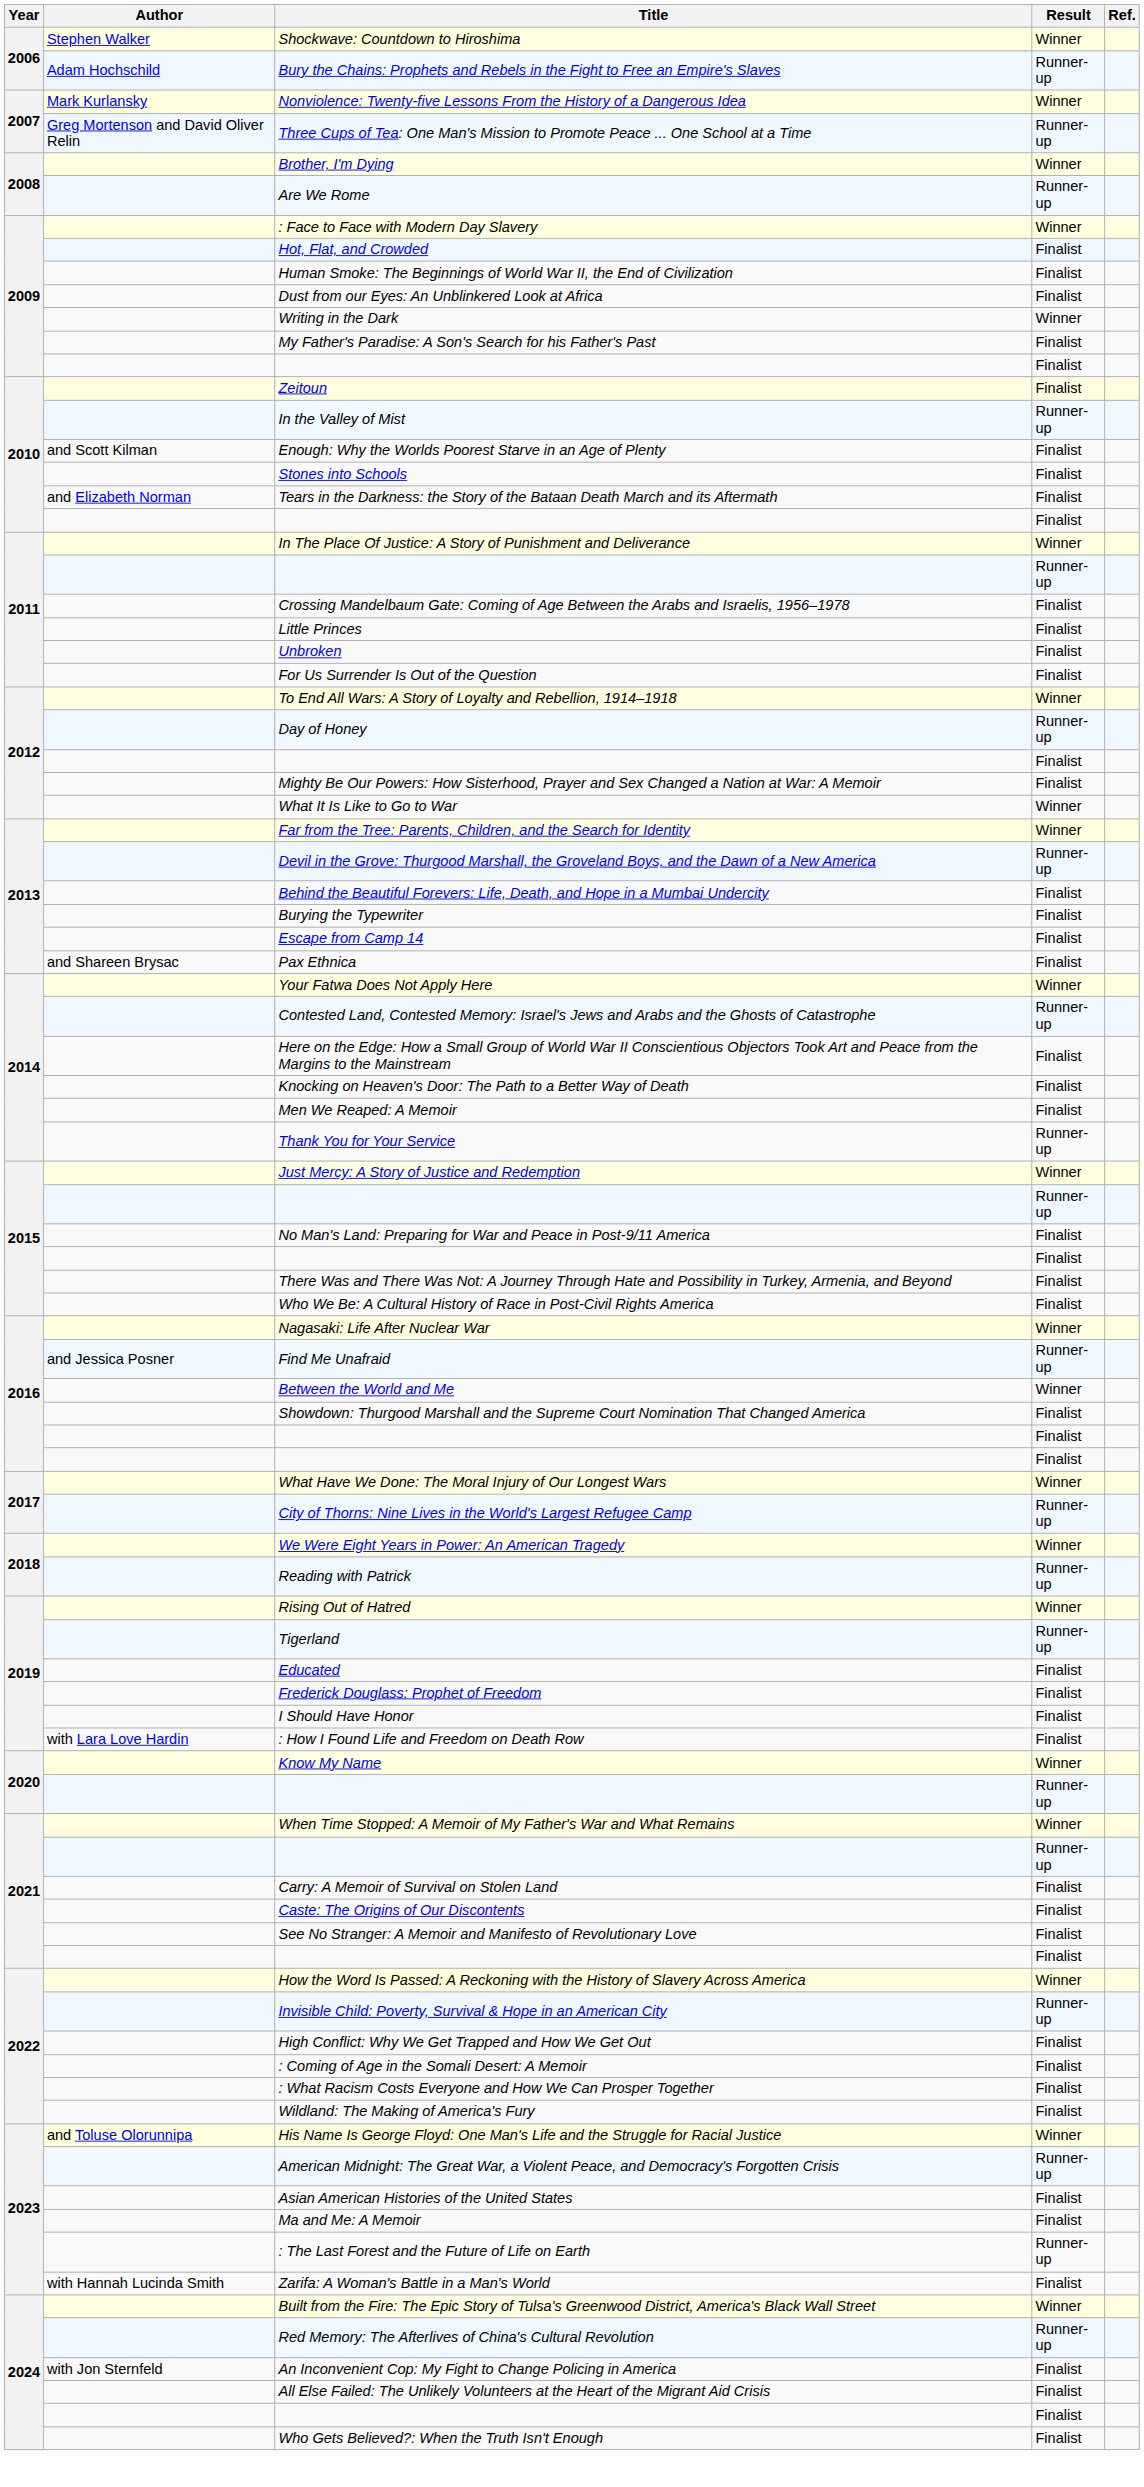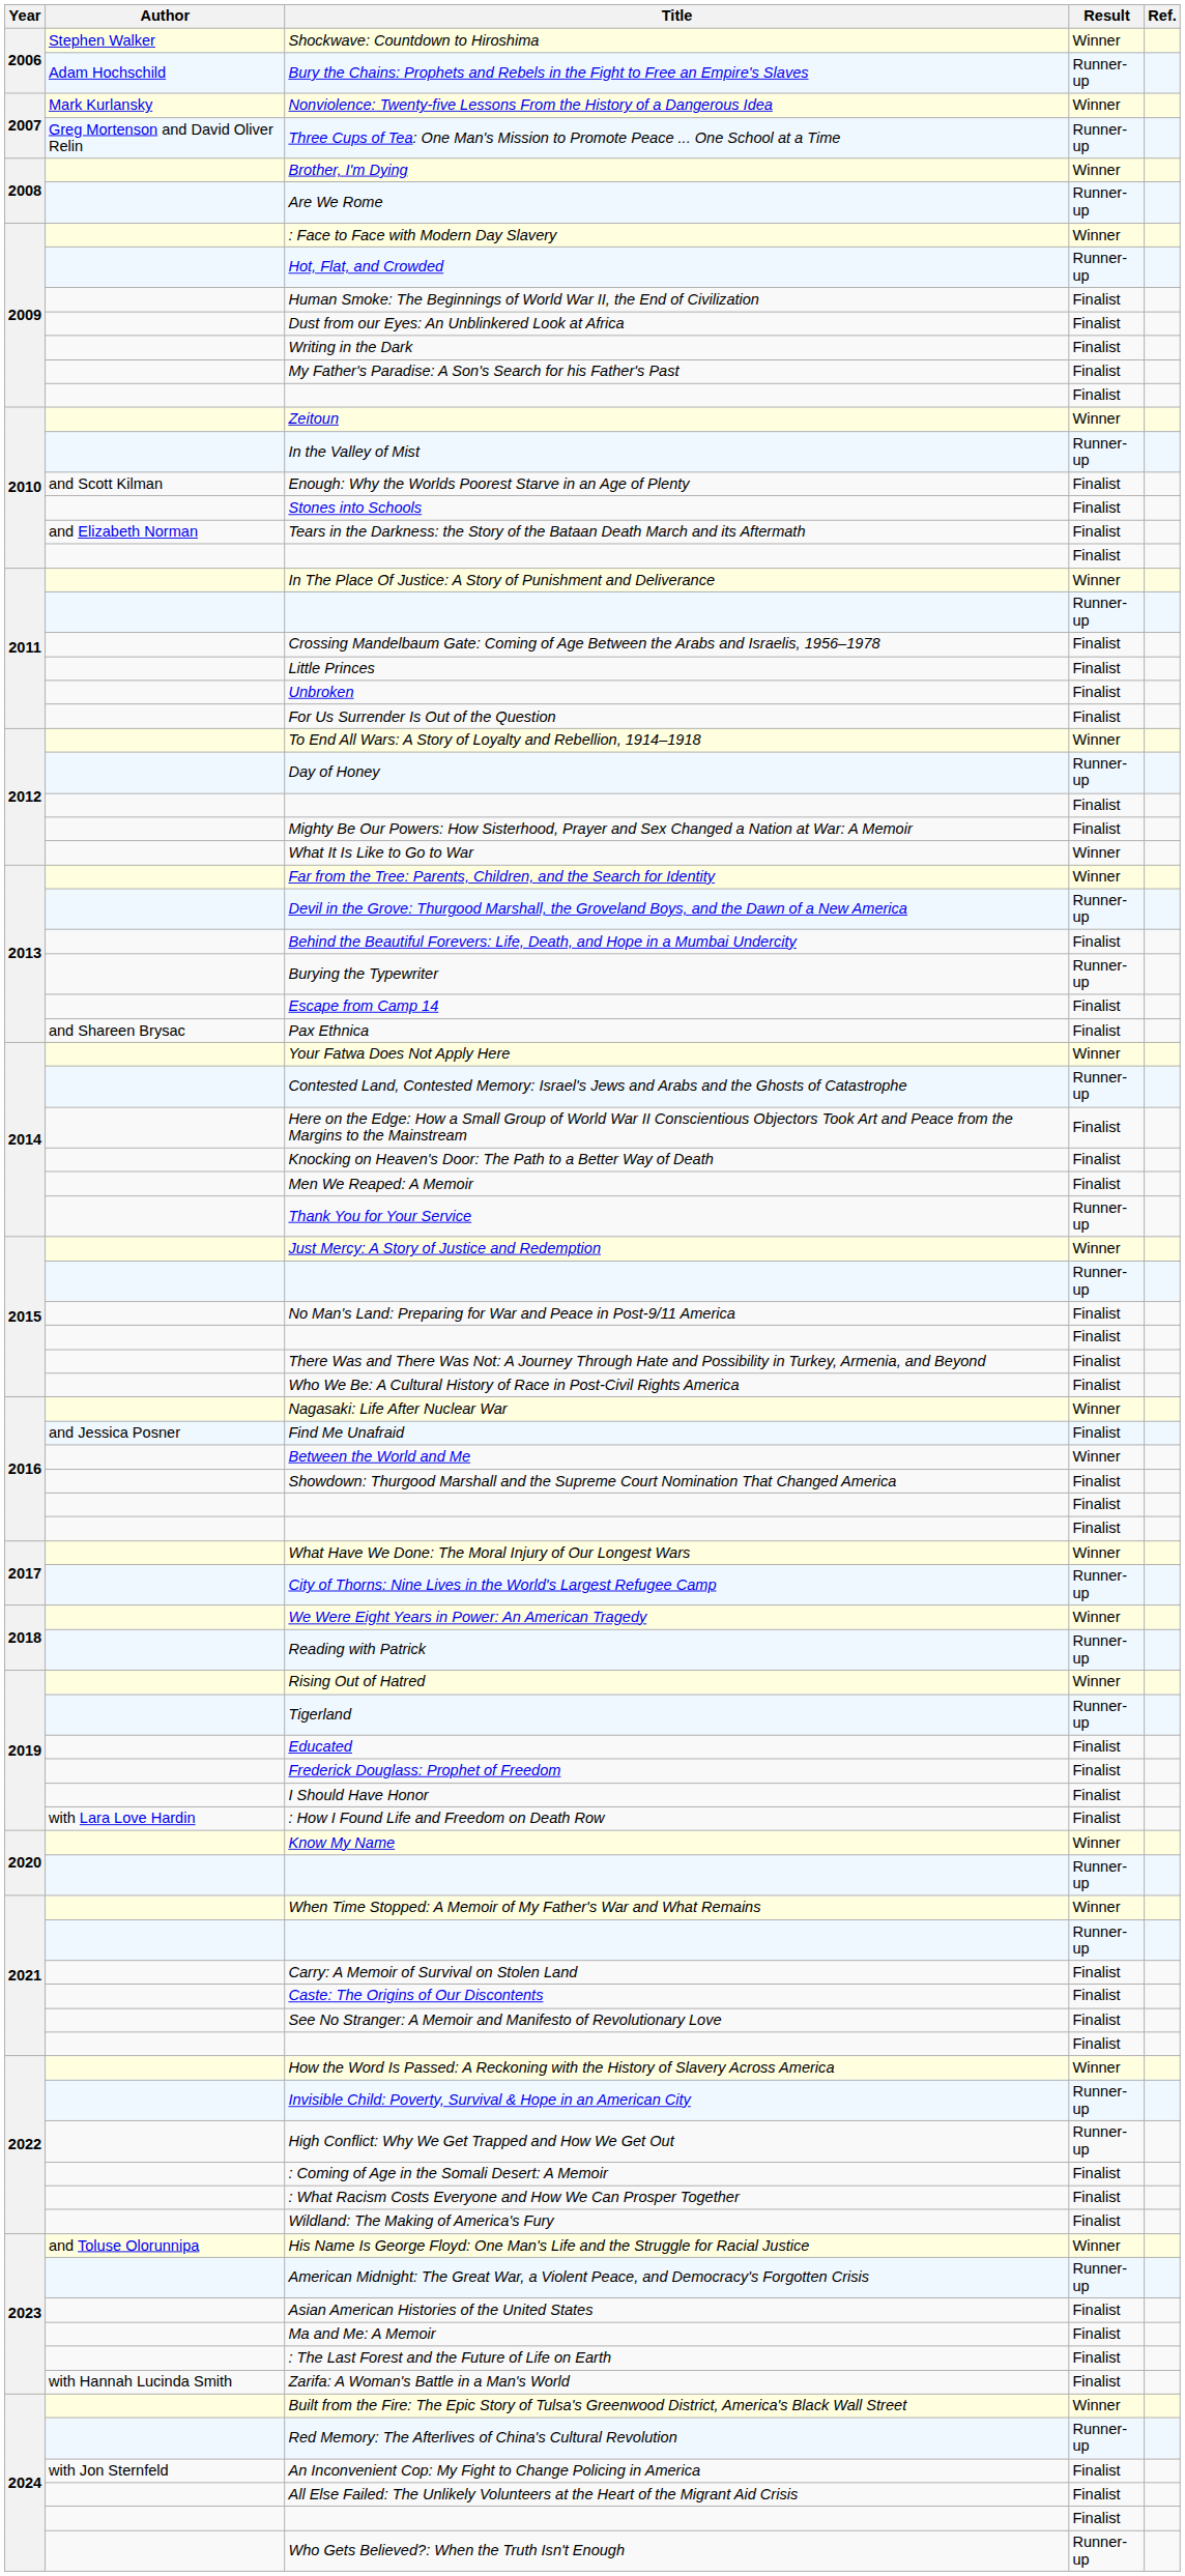 <table class="wikitable sortable mw-collapsible">
 <tr>
 <th>Year</th>
 <th>Author</th>
 <th>Title</th>
 <th>Result</th>
 <th>Ref.</th>
 </tr>
 <tr style="background:lightyellow">
 <th rowspan="2">2006</th>
 <td><a href='#'>Stephen Walker</a></td>
 <td><em>Shockwave: Countdown to Hiroshima</em></td>
 <td>Winner</td>
 <td></td>
 </tr>
 <tr style="background:aliceblue;">
 <td><a href='#'>Adam Hochschild</a></td>
 <td><em><a href='#'>Bury the Chains: Prophets and Rebels in the Fight to Free an Empire's Slaves</a></em></td>
 <td>Runner-up</td>
 <td></td>
 </tr>
 <tr style="background:lightyellow">
 <th rowspan="2">2007</th>
 <td><a href='#'>Mark Kurlansky</a></td>
 <td><em><a href='#'>Nonviolence: Twenty-five Lessons From the History of a Dangerous Idea</a></em></td>
 <td>Winner</td>
 <td></td>
 </tr>
 <tr style="background:aliceblue;">
 <td><a href='#'>Greg Mortenson</a> and David Oliver Relin</td>
 <td><em><a href='#'>Three Cups of Tea</a>: One Man's Mission to Promote Peace ... One School at a Time</em></td>
 <td>Runner-up</td>
 <td></td>
 </tr>
 <tr style="background:lightyellow">
 <th rowspan="2">2008</th>
 <td></td>
 <td><em><a href='#'>Brother, I'm Dying</a></em></td>
 <td>Winner</td>
 <td></td>
 </tr>
 <tr style="background:aliceblue;">
 <td></td>
 <td><em>Are We Rome</em></td>
 <td>Runner-up</td>
 <td></td>
 </tr>
 <tr style="background:lightyellow">
 <th rowspan="7">2009</th>
 <td></td>
 <td><em>: Face to Face with Modern Day Slavery</em></td>
 <td>Winner</td>
 <td></td>
 </tr>
 <tr style="background:aliceblue;">
 <td></td>
 <td><em><a href='#'>Hot, Flat, and Crowded</a></em></td>
-<td>Finalist</td>
+<td>Runner-up</td>
 <td></td>
 </tr>
 <tr>
 <td></td>
 <td><em>Human Smoke: The Beginnings of World War II, the End of Civilization</em></td>
 <td>Finalist</td>
 <td></td>
 </tr>
 <tr>
 <td></td>
 <td><em>Dust from our Eyes: An Unblinkered Look at Africa</em></td>
 <td>Finalist</td>
 <td></td>
 </tr>
 <tr>
 <td></td>
 <td><em>Writing in the Dark</em></td>
-<td>Winner</td>
+<td>Finalist</td>
 <td></td>
 </tr>
 <tr>
 <td></td>
 <td><em>My Father's Paradise: A Son's Search for his Father's Past</em></td>
 <td>Finalist</td>
 <td></td>
 </tr>
 <tr>
 <td></td>
 <td><em></em></td>
 <td>Finalist</td>
 <td></td>
 </tr>
 <tr style="background:lightyellow">
 <th rowspan="6">2010</th>
 <td></td>
 <td><em><a href='#'>Zeitoun</a></em></td>
-<td>Finalist</td>
+<td>Winner</td>
 <td></td>
 </tr>
 <tr style="background:aliceblue;">
 <td></td>
 <td><em>In the Valley of Mist</em></td>
 <td>Runner-up</td>
 <td></td>
 </tr>
 <tr>
 <td>and Scott Kilman</td>
 <td><em>Enough: Why the Worlds Poorest Starve in an Age of Plenty</em></td>
 <td>Finalist</td>
 <td></td>
 </tr>
 <tr>
 <td></td>
 <td><em><a href='#'>Stones into Schools</a></em></td>
 <td>Finalist</td>
 <td></td>
 </tr>
 <tr>
 <td> and <a href='#'>Elizabeth Norman</a></td>
 <td><em>Tears in the Darkness: the Story of the Bataan Death March and its Aftermath</em></td>
 <td>Finalist</td>
 <td></td>
 </tr>
 <tr>
 <td></td>
 <td><em></em></td>
 <td>Finalist</td>
 <td></td>
 </tr>
 <tr style="background:lightyellow">
 <th rowspan="6">2011</th>
 <td></td>
 <td><em>In The Place Of Justice: A Story of Punishment and Deliverance</em></td>
 <td>Winner</td>
 <td></td>
 </tr>
 <tr style="background:aliceblue;">
 <td></td>
 <td><em></em></td>
 <td>Runner-up</td>
 <td></td>
 </tr>
 <tr>
 <td></td>
 <td><em>Crossing Mandelbaum Gate: Coming of Age Between the Arabs and Israelis, 1956–1978</em></td>
 <td>Finalist</td>
 <td></td>
 </tr>
 <tr>
 <td></td>
 <td><em>Little Princes</em></td>
 <td>Finalist</td>
 <td></td>
 </tr>
 <tr>
 <td></td>
 <td><em><a href='#'>Unbroken</a></em></td>
 <td>Finalist</td>
 <td></td>
 </tr>
 <tr>
 <td></td>
 <td><em>For Us Surrender Is Out of the Question</em></td>
 <td>Finalist</td>
 <td></td>
 </tr>
 <tr style="background:lightyellow">
 <th rowspan="5">2012</th>
 <td></td>
 <td><em>To End All Wars: A Story of Loyalty and Rebellion, 1914–1918</em></td>
 <td>Winner</td>
 <td></td>
 </tr>
 <tr style="background:aliceblue;">
 <td></td>
 <td><em>Day of Honey</em></td>
 <td>Runner-up</td>
 <td></td>
 </tr>
 <tr>
 <td></td>
 <td><em></em></td>
 <td>Finalist</td>
 <td></td>
 </tr>
 <tr>
 <td></td>
 <td><em>Mighty Be Our Powers: How Sisterhood, Prayer and Sex Changed a Nation at War: A Memoir</em></td>
 <td>Finalist</td>
 <td></td>
 </tr>
 <tr>
 <td></td>
 <td><em>What It Is Like to Go to War</em></td>
 <td>Winner</td>
 <td></td>
 </tr>
 <tr style="background:lightyellow">
 <th rowspan="6">2013</th>
 <td></td>
 <td><em><a href='#'>Far from the Tree: Parents, Children, and the Search for Identity</a></em></td>
 <td>Winner</td>
 <td></td>
 </tr>
 <tr style="background:aliceblue;">
 <td></td>
 <td><em><a href='#'>Devil in the Grove: Thurgood Marshall, the Groveland Boys, and the Dawn of a New America</a></em></td>
 <td>Runner-up</td>
 <td></td>
 </tr>
 <tr>
 <td></td>
 <td><em><a href='#'>Behind the Beautiful Forevers: Life, Death, and Hope in a Mumbai Undercity</a></em></td>
 <td>Finalist</td>
 <td></td>
 </tr>
 <tr>
 <td></td>
 <td><em>Burying the Typewriter</em></td>
-<td>Finalist</td>
+<td>Runner-up</td>
 <td></td>
 </tr>
 <tr>
 <td></td>
 <td><em><a href='#'>Escape from Camp 14</a></em></td>
 <td>Finalist</td>
 <td></td>
 </tr>
 <tr>
 <td> and Shareen Brysac</td>
 <td><em>Pax Ethnica</em></td>
 <td>Finalist</td>
 <td></td>
 </tr>
 <tr style="background:lightyellow">
 <th rowspan="6">2014</th>
 <td></td>
 <td><em>Your Fatwa Does Not Apply Here</em></td>
 <td>Winner</td>
 <td></td>
 </tr>
 <tr style="background:aliceblue;">
 <td></td>
 <td><em>Contested Land, Contested Memory: Israel's Jews and Arabs and the Ghosts of Catastrophe</em></td>
 <td>Runner-up</td>
 <td></td>
 </tr>
 <tr>
 <td></td>
 <td><em>Here on the Edge: How a Small Group of World War II Conscientious Objectors Took Art and Peace from the Margins to the Mainstream</em></td>
 <td>Finalist</td>
 <td></td>
 </tr>
 <tr>
 <td></td>
 <td><em>Knocking on Heaven's Door: The Path to a Better Way of Death</em></td>
 <td>Finalist</td>
 <td></td>
 </tr>
 <tr>
 <td></td>
 <td><em>Men We Reaped: A Memoir</em></td>
 <td>Finalist</td>
 <td></td>
 </tr>
 <tr>
 <td></td>
 <td><em><a href='#'>Thank You for Your Service</a></em></td>
 <td>Runner-up</td>
 <td></td>
 </tr>
 <tr style="background:lightyellow">
 <th rowspan="6">2015</th>
 <td></td>
 <td><em><a href='#'>Just Mercy: A Story of Justice and Redemption</a></em></td>
 <td>Winner</td>
 <td></td>
 </tr>
 <tr style="background:aliceblue;">
 <td></td>
 <td><em></em></td>
 <td>Runner-up</td>
 <td></td>
 </tr>
 <tr>
 <td></td>
 <td><em>No Man's Land: Preparing for War and Peace in Post-9/11 America</em></td>
 <td>Finalist</td>
 <td></td>
 </tr>
 <tr>
 <td></td>
 <td><em></em></td>
 <td>Finalist</td>
 <td></td>
 </tr>
 <tr>
 <td></td>
 <td><em>There Was and There Was Not: A Journey Through Hate and Possibility in Turkey, Armenia, and Beyond</em></td>
 <td>Finalist</td>
 <td></td>
 </tr>
 <tr>
 <td></td>
 <td><em>Who We Be: A Cultural History of Race in Post-Civil Rights America</em></td>
 <td>Finalist</td>
 <td></td>
 </tr>
 <tr style="background:lightyellow">
 <th rowspan="6">2016</th>
 <td></td>
 <td><em>Nagasaki: Life After Nuclear War</em></td>
 <td>Winner</td>
 <td></td>
 </tr>
 <tr style="background:aliceblue;">
 <td>  and Jessica Posner</td>
 <td><em>Find Me Unafraid</em></td>
-<td>Runner-up</td>
+<td>Finalist</td>
 <td></td>
 </tr>
 <tr>
 <td></td>
 <td><em><a href='#'>Between the World and Me</a></em></td>
 <td>Winner</td>
 <td></td>
 </tr>
 <tr>
 <td></td>
 <td><em>Showdown: Thurgood Marshall and the Supreme Court Nomination That Changed America</em></td>
 <td>Finalist</td>
 <td></td>
 </tr>
 <tr>
 <td></td>
 <td><em></em></td>
 <td>Finalist</td>
 <td></td>
 </tr>
 <tr>
 <td></td>
 <td><em></em></td>
 <td>Finalist</td>
 <td></td>
 </tr>
 <tr style="background:lightyellow">
 <th rowspan="2">2017</th>
 <td></td>
 <td><em>What Have We Done: The Moral Injury of Our Longest Wars</em></td>
 <td>Winner</td>
 <td></td>
 </tr>
 <tr style="background:aliceblue;">
 <td></td>
 <td><em><a href='#'>City of Thorns: Nine Lives in the World's Largest Refugee Camp</a></em></td>
 <td>Runner-up</td>
 <td></td>
 </tr>
 <tr style="background:lightyellow">
 <th rowspan="2">2018</th>
 <td></td>
 <td><em><a href='#'>We Were Eight Years in Power: An American Tragedy</a></em></td>
 <td>Winner</td>
 <td></td>
 </tr>
 <tr style="background:aliceblue;">
 <td></td>
 <td><em>Reading with Patrick</em></td>
 <td>Runner-up</td>
 <td></td>
 </tr>
 <tr style="background:lightyellow">
 <th rowspan="6">2019</th>
 <td></td>
 <td><em>Rising Out of Hatred</em></td>
 <td>Winner</td>
 <td></td>
 </tr>
 <tr style="background:aliceblue;">
 <td></td>
 <td><em>Tigerland</em></td>
 <td>Runner-up</td>
 <td></td>
 </tr>
 <tr>
 <td></td>
 <td><a href='#'><em>Educated</em></a></td>
 <td>Finalist</td>
 <td></td>
 </tr>
 <tr>
 <td></td>
 <td><em><a href='#'>Frederick Douglass: Prophet of Freedom</a></em></td>
 <td>Finalist</td>
 <td></td>
 </tr>
 <tr>
 <td></td>
 <td><em>I Should Have Honor</em></td>
 <td>Finalist</td>
 <td></td>
 </tr>
 <tr>
 <td> with <a href='#'>Lara Love Hardin</a></td>
 <td><em>: How I Found Life and Freedom on Death Row</em></td>
 <td>Finalist</td>
 <td></td>
 </tr>
 <tr style="background:lightyellow">
 <th rowspan="2">2020</th>
 <td></td>
 <td><em><a href='#'>Know My Name</a></em></td>
 <td>Winner</td>
 <td></td>
 </tr>
 <tr style="background:aliceblue;">
 <td></td>
 <td><em></em></td>
 <td>Runner-up</td>
 <td></td>
 </tr>
 <tr style="background:lightyellow">
 <th rowspan="6">2021</th>
 <td></td>
 <td><em>When Time Stopped: A Memoir of My Father's War and What Remains</em></td>
 <td>Winner</td>
 <td></td>
 </tr>
 <tr style="background:aliceblue;">
 <td></td>
 <td><em></em></td>
 <td>Runner-up</td>
 <td></td>
 </tr>
 <tr>
 <td></td>
 <td><em>Carry: A Memoir of Survival on Stolen Land</em></td>
 <td>Finalist</td>
 <td></td>
 </tr>
 <tr>
 <td></td>
 <td><em><a href='#'>Caste: The Origins of Our Discontents</a></em></td>
 <td>Finalist</td>
 <td></td>
 </tr>
 <tr>
 <td></td>
 <td><em>See No Stranger: A Memoir and Manifesto of Revolutionary Love</em></td>
 <td>Finalist</td>
 <td></td>
 </tr>
 <tr>
 <td></td>
 <td><em></em></td>
 <td>Finalist</td>
 <td></td>
 </tr>
 <tr style="background:lightyellow">
 <th rowspan="6">2022</th>
 <td></td>
 <td><em>How the Word Is Passed: A Reckoning with the History of Slavery Across America</em></td>
 <td>Winner</td>
 <td></td>
 </tr>
 <tr style="background:aliceblue;">
 <td></td>
 <td><em><a href='#'>Invisible Child: Poverty, Survival & Hope in an American City</a></em></td>
 <td>Runner-up</td>
 <td></td>
 </tr>
 <tr>
 <td></td>
 <td><em>High Conflict: Why We Get Trapped and How We Get Out</em></td>
-<td>Finalist</td>
+<td>Runner-up</td>
 <td></td>
 </tr>
 <tr>
 <td></td>
 <td><em>: Coming of Age in the Somali Desert: A Memoir</em></td>
 <td>Finalist</td>
 <td></td>
 </tr>
 <tr>
 <td></td>
 <td><em>: What Racism Costs Everyone and How We Can Prosper Together</em></td>
 <td>Finalist</td>
 <td></td>
 </tr>
 <tr>
 <td></td>
 <td><em>Wildland: The Making of America's Fury</em></td>
 <td>Finalist</td>
 <td></td>
 </tr>
 <tr style="background:lightyellow">
 <th rowspan="6">2023</th>
 <td> and <a href='#'>Toluse Olorunnipa</a></td>
 <td><em>His Name Is George Floyd: One Man's Life and the Struggle for Racial Justice</em></td>
 <td>Winner</td>
 <td></td>
 </tr>
 <tr style="background:aliceblue;">
 <td></td>
 <td><em>American Midnight: The Great War, a Violent Peace, and Democracy's Forgotten Crisis</em></td>
 <td>Runner-up</td>
 <td></td>
 </tr>
 <tr>
 <td></td>
 <td><em>Asian American Histories of the United States</em></td>
 <td>Finalist</td>
 <td></td>
 </tr>
 <tr>
 <td></td>
 <td><em>Ma and Me: A Memoir</em></td>
 <td>Finalist</td>
 <td></td>
 </tr>
 <tr>
 <td></td>
 <td><em>: The Last Forest and the Future of Life on Earth</em></td>
-<td>Runner-up</td>
+<td>Finalist</td>
 <td></td>
 </tr>
 <tr>
 <td> with Hannah Lucinda Smith</td>
 <td><em>Zarifa: A Woman's Battle in a Man's World</em></td>
 <td>Finalist</td>
 <td></td>
 </tr>
 <tr style="background:lightyellow">
 <th rowspan="6">2024</th>
 <td></td>
 <td><em>Built from the Fire: The Epic Story of Tulsa's Greenwood District, America's Black Wall Street</em></td>
 <td>Winner</td>
 <td></td>
 </tr>
 <tr style="background:aliceblue;">
 <td></td>
 <td><em>Red Memory: The Afterlives of China's Cultural Revolution</em></td>
 <td>Runner-up</td>
 <td></td>
 </tr>
 <tr>
 <td> with Jon Sternfeld</td>
 <td><em>An Inconvenient Cop: My Fight to Change Policing in America</em></td>
 <td>Finalist</td>
 <td></td>
 </tr>
 <tr>
 <td></td>
 <td><em>All Else Failed: The Unlikely Volunteers at the Heart of the Migrant Aid Crisis</em></td>
 <td>Finalist</td>
 <td></td>
 </tr>
 <tr>
 <td></td>
 <td><em></em></td>
 <td>Finalist</td>
 <td></td>
 </tr>
 <tr>
 <td></td>
 <td><em>Who Gets Believed?: When the Truth Isn't Enough</em></td>
-<td>Finalist</td>
+<td>Runner-up</td>
 <td></td>
 </tr>
 </table>
